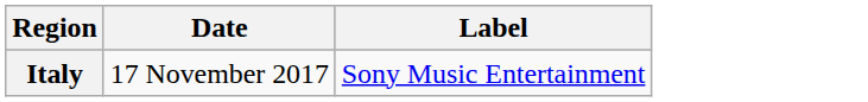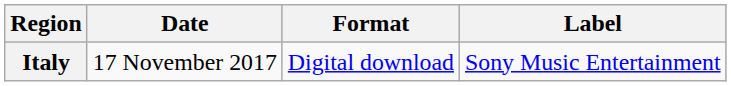 <table class="wikitable sortable plainrowheaders" style="text-align:center;">
 <tr>
 <th>Region</th>
 <th>Date</th>
+<th>Format</th>
 <th>Label</th>
 </tr>
 <tr>
 <th scope="row">Italy</th>
 <td>17 November 2017</td>
+<td><a href='#'>Digital download</a></td>
 <td><a href='#'>Sony Music Entertainment</a></td>
 </tr>
 </table>
